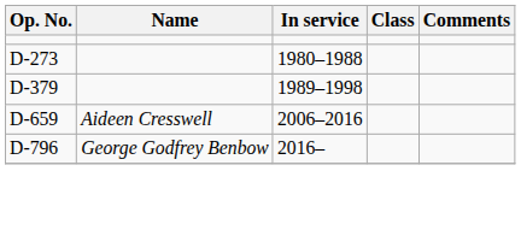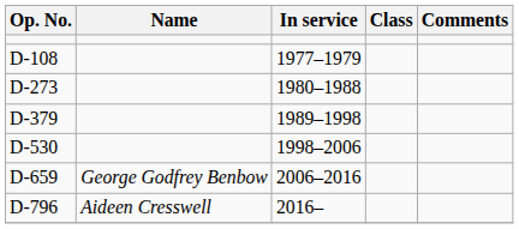 <table class="wikitable">
 <tr>
 <th>Op. No.</th>
 <th>Name</th>
 <th>In service</th>
 <th>Class</th>
 <th>Comments</th>
 </tr>
 <tr>
 <td></td>
 <td></td>
 <td></td>
+<td></td>
+<td></td>
+</tr>
+<tr>
+<td>D-108</td>
+<td></td>
+<td>1977–1979</td>
 <td></td>
 <td></td>
 </tr>
 <tr>
 <td>D-273</td>
 <td></td>
 <td>1980–1988</td>
 <td></td>
 <td></td>
 </tr>
 <tr>
 <td>D-379</td>
 <td></td>
 <td>1989–1998</td>
 <td></td>
 <td></td>
 </tr>
 <tr>
+<td>D-530</td>
+<td></td>
+<td>1998–2006</td>
+<td></td>
+<td></td>
+</tr>
+<tr>
 <td>D-659</td>
-<td><em>Aideen Cresswell</em></td>
+<td><em>George Godfrey Benbow</em></td>
 <td>2006–2016</td>
 <td></td>
 <td></td>
 </tr>
 <tr>
 <td>D-796</td>
-<td><em>George Godfrey Benbow</em></td>
+<td><em>Aideen Cresswell</em></td>
 <td>2016–</td>
 <td></td>
 <td></td>
 </tr>
 <tr>
 </tr>
 </table>
